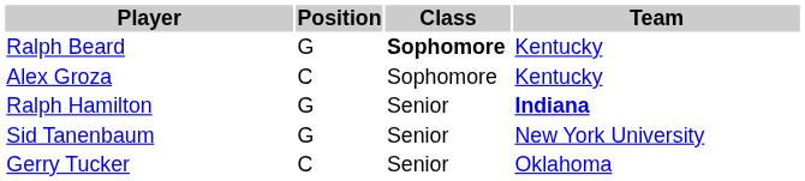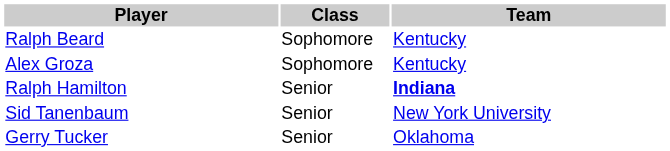 <table style="width:600px" "border:'1' 'solid' 'gray'">
 <tr>
 <th bgcolor="#CCCCCC" style="width:40%">Player</th>
-<th bgcolor="#CCCCCC" style="width:4%">Position</th>
 <th bgcolor="#CCCCCC" style="width:16%">Class</th>
 <th bgcolor="#CCCCCC" style="width:40%">Team</th>
 </tr>
 <tr>
 <td><a href='#'>Ralph Beard</a></td>
-<td>G</td>
-<td><strong>Sophomore</strong></td>
+<td>Sophomore</td>
 <td><a href='#'>Kentucky</a></td>
 </tr>
 <tr>
 <td><a href='#'>Alex Groza</a></td>
-<td>C</td>
 <td>Sophomore</td>
 <td><a href='#'>Kentucky</a></td>
 </tr>
 <tr>
 <td><a href='#'>Ralph Hamilton</a></td>
-<td>G</td>
 <td>Senior</td>
 <td><strong><a href='#'>Indiana</a></strong></td>
 </tr>
 <tr>
 <td><a href='#'>Sid Tanenbaum</a></td>
-<td>G</td>
 <td>Senior</td>
 <td><a href='#'>New York University</a></td>
 </tr>
 <tr>
 <td><a href='#'>Gerry Tucker</a></td>
-<td>C</td>
 <td>Senior</td>
 <td><a href='#'>Oklahoma</a></td>
 </tr>
 </table>
